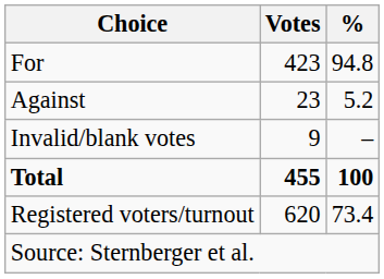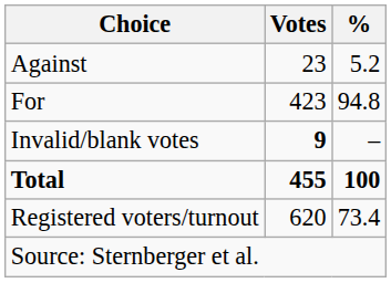 <table class=wikitable style=text-align:right>
 <tr>
 <th>Choice</th>
 <th>Votes</th>
 <th>%</th>
 </tr>
 <tr>
+<td align=left>Against</td>
+<td>23</td>
+<td>5.2</td>
+</tr>
+<tr>
 <td align=left>For</td>
 <td>423</td>
 <td>94.8</td>
 </tr>
 <tr>
-<td align=left>Against</td>
-<td>23</td>
-<td>5.2</td>
-</tr>
-<tr>
 <td align=left>Invalid/blank votes</td>
-<td>9</td>
+<td><strong>9</strong></td>
 <td>–</td>
 </tr>
 <tr>
 <td align=left><strong>Total</strong></td>
 <td><strong>455</strong></td>
 <td><strong>100</strong></td>
 </tr>
 <tr>
 <td align=left>Registered voters/turnout</td>
 <td>620</td>
 <td>73.4</td>
 </tr>
 <tr>
 <td align=left colspan=3>Source: Sternberger et al.</td>
 </tr>
 </table>
